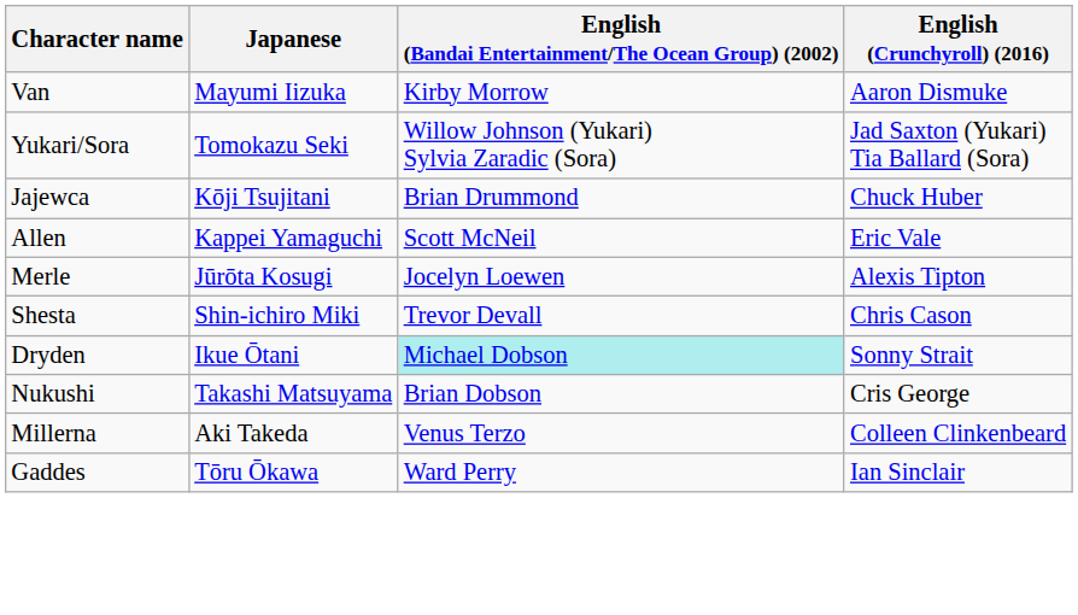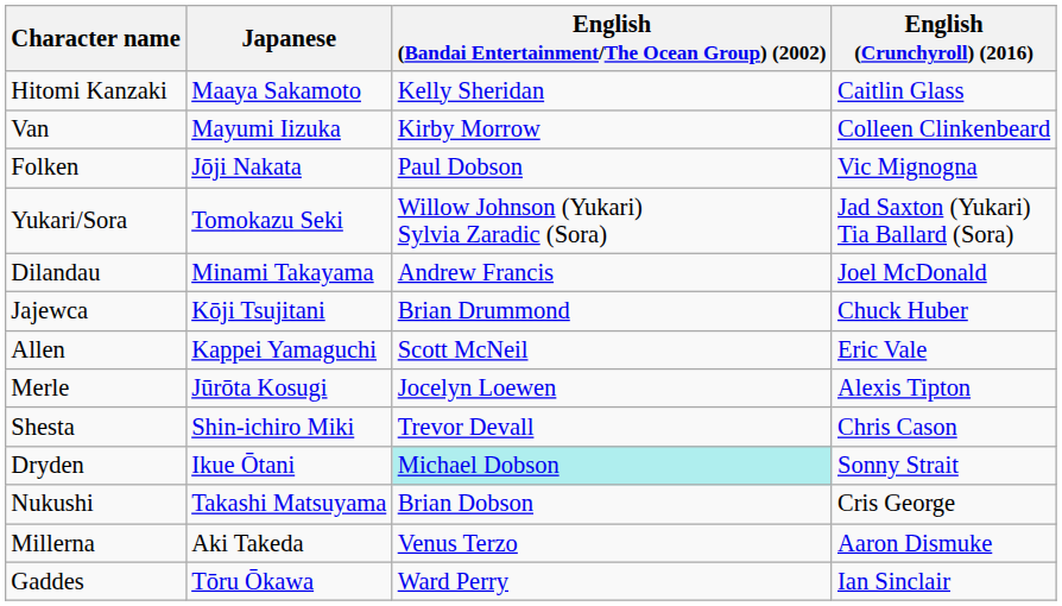 <table class="wikitable">
 <tr>
 <th>Character name</th>
 <th>Japanese</th>
 <th>English<br><small>(<a href='#'>Bandai Entertainment</a>/<a href='#'>The Ocean Group</a>) (2002)</small></th>
 <th>English<br><small>(<a href='#'>Crunchyroll</a>) (2016)</small></th>
 </tr>
 <tr>
+<td>Hitomi Kanzaki</td>
+<td><a href='#'>Maaya Sakamoto</a></td>
+<td><a href='#'>Kelly Sheridan</a></td>
+<td><a href='#'>Caitlin Glass</a></td>
+</tr>
+<tr>
 <td>Van</td>
 <td><a href='#'>Mayumi Iizuka</a></td>
 <td><a href='#'>Kirby Morrow</a></td>
-<td><a href='#'>Aaron Dismuke</a></td>
+<td><a href='#'>Colleen Clinkenbeard</a></td>
+</tr>
+<tr>
+<td>Folken</td>
+<td><a href='#'>Jōji Nakata</a></td>
+<td><a href='#'>Paul Dobson</a></td>
+<td><a href='#'>Vic Mignogna</a></td>
 </tr>
 <tr>
 <td>Yukari/Sora</td>
 <td><a href='#'>Tomokazu Seki</a></td>
 <td><a href='#'>Willow Johnson</a> (Yukari)<br><a href='#'>Sylvia Zaradic</a> (Sora)</td>
 <td><a href='#'>Jad Saxton</a> (Yukari)<br><a href='#'>Tia Ballard</a> (Sora)</td>
+</tr>
+<tr>
+<td>Dilandau</td>
+<td><a href='#'>Minami Takayama</a></td>
+<td><a href='#'>Andrew Francis</a></td>
+<td><a href='#'>Joel McDonald</a></td>
 </tr>
 <tr>
 <td>Jajewca</td>
 <td><a href='#'>Kōji Tsujitani</a></td>
 <td><a href='#'>Brian Drummond</a></td>
 <td><a href='#'>Chuck Huber</a></td>
 </tr>
 <tr>
 <td>Allen</td>
 <td><a href='#'>Kappei Yamaguchi</a></td>
 <td><a href='#'>Scott McNeil</a></td>
 <td><a href='#'>Eric Vale</a></td>
 </tr>
 <tr>
 <td>Merle</td>
 <td><a href='#'>Jūrōta Kosugi</a></td>
 <td><a href='#'>Jocelyn Loewen</a></td>
 <td><a href='#'>Alexis Tipton</a></td>
 </tr>
 <tr>
 <td>Shesta</td>
 <td><a href='#'>Shin-ichiro Miki</a></td>
 <td><a href='#'>Trevor Devall</a></td>
 <td><a href='#'>Chris Cason</a></td>
 </tr>
 <tr>
 <td>Dryden</td>
 <td><a href='#'>Ikue Ōtani</a></td>
 <td style="background: paleturquoise;"><a href='#'>Michael Dobson</a></td>
 <td><a href='#'>Sonny Strait</a></td>
 </tr>
 <tr>
 <td>Nukushi</td>
 <td><a href='#'>Takashi Matsuyama</a></td>
 <td><a href='#'>Brian Dobson</a></td>
 <td>Cris George</td>
 </tr>
 <tr>
 <td>Millerna</td>
 <td>Aki Takeda</td>
 <td><a href='#'>Venus Terzo</a></td>
-<td><a href='#'>Colleen Clinkenbeard</a></td>
+<td><a href='#'>Aaron Dismuke</a></td>
 </tr>
 <tr>
 <td>Gaddes</td>
 <td><a href='#'>Tōru Ōkawa</a></td>
 <td><a href='#'>Ward Perry</a></td>
 <td><a href='#'>Ian Sinclair</a></td>
 </tr>
 </table>
